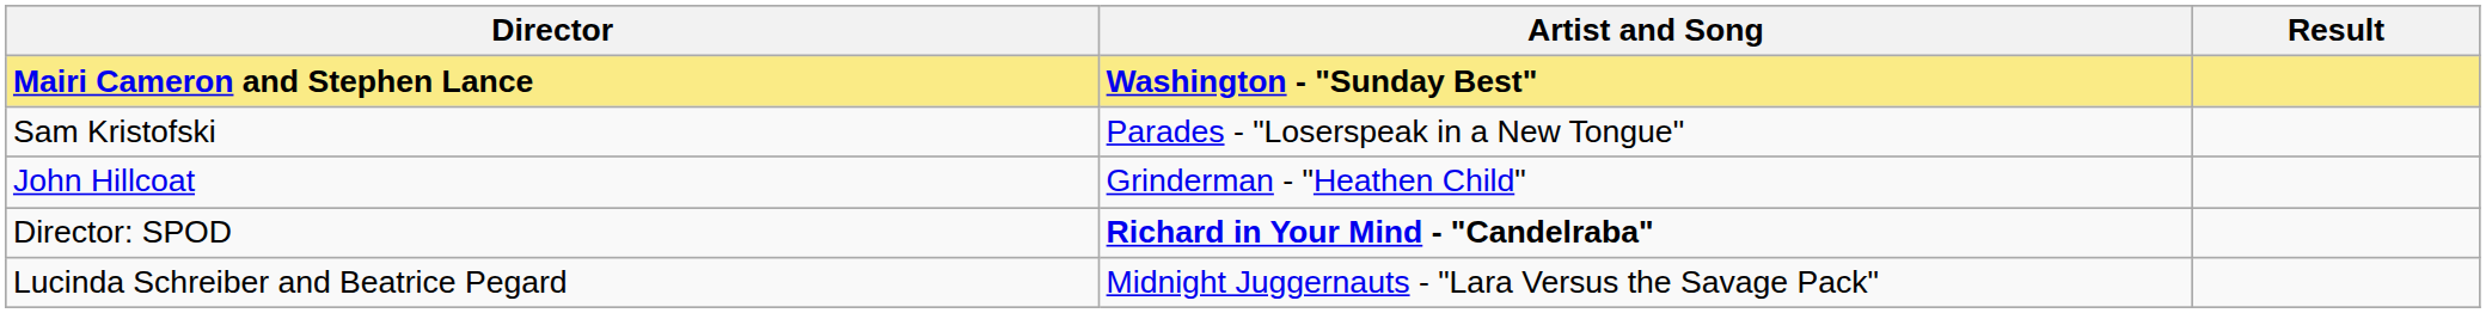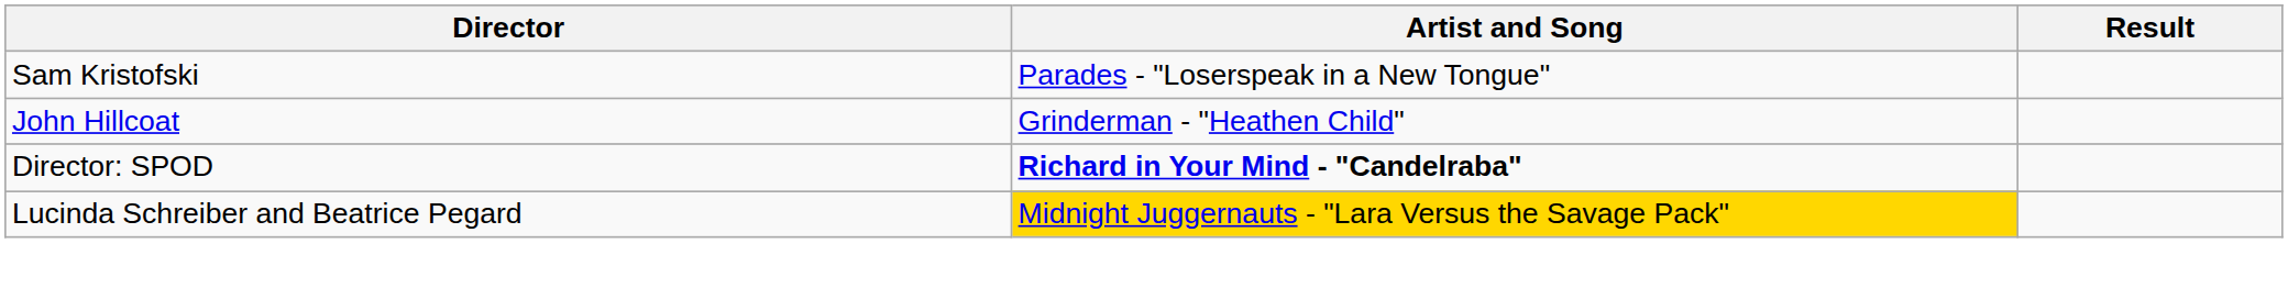 <table class="sortable wikitable">
 <tr>
 <th width="19%">Director</th>
 <th width="19%">Artist and Song</th>
 <th width="5%">Result</th>
-</tr>
-<tr style="background:#FAEB86">
-<td><strong><a href='#'>Mairi Cameron</a> and Stephen Lance</strong></td>
-<td><strong><a href='#'>Washington</a> - "Sunday Best"</strong></td>
-<td></td>
 </tr>
 <tr>
 <td>Sam Kristofski</td>
 <td><a href='#'>Parades</a> - "Loserspeak in a New Tongue"</td>
 <td></td>
 </tr>
 <tr>
 <td><a href='#'>John Hillcoat</a></td>
 <td><a href='#'>Grinderman</a> - "<a href='#'>Heathen Child</a>"</td>
 <td></td>
 </tr>
 <tr>
 <td>Director: SPOD</td>
 <td><strong><a href='#'>Richard in Your Mind</a> - "Candelraba"</strong></td>
 <td></td>
 </tr>
 <tr>
 <td>Lucinda Schreiber and Beatrice Pegard</td>
-<td><a href='#'>Midnight Juggernauts</a> - "Lara Versus the Savage Pack"</td>
+<td style="background: gold;"><a href='#'>Midnight Juggernauts</a> - "Lara Versus the Savage Pack"</td>
 <td></td>
 </tr>
 </table>
